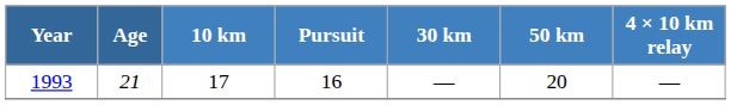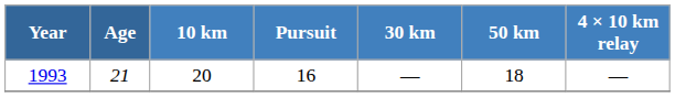 <table class="wikitable" style="font-size:95%; text-align:center; border:grey solid 1px; border-collapse:collapse; background:#ffffff;">
 <tr>
 <th style="background-color:#369; color:white; width:60px;"> Year </th>
 <th style="background-color:#369; color:white; width:40px;"> Age </th>
 <th style="background-color:#4180be; color:white; width:75px;"> 10 km </th>
 <th style="background-color:#4180be; color:white; width:75px;"> Pursuit </th>
 <th style="background-color:#4180be; color:white; width:75px;"> 30 km </th>
 <th style="background-color:#4180be; color:white; width:75px;"> 50 km </th>
 <th style="background-color:#4180be; color:white; width:75px;"> 4 × 10 km <br> relay </th>
 </tr>
 <tr>
 <td><a href='#'>1993</a></td>
 <td><em>21</em></td>
-<td>17</td>
+<td>20</td>
 <td>16</td>
 <td>—</td>
-<td>20</td>
+<td>18</td>
 <td>—</td>
 </tr>
 <tr>
 </tr>
 </table>
